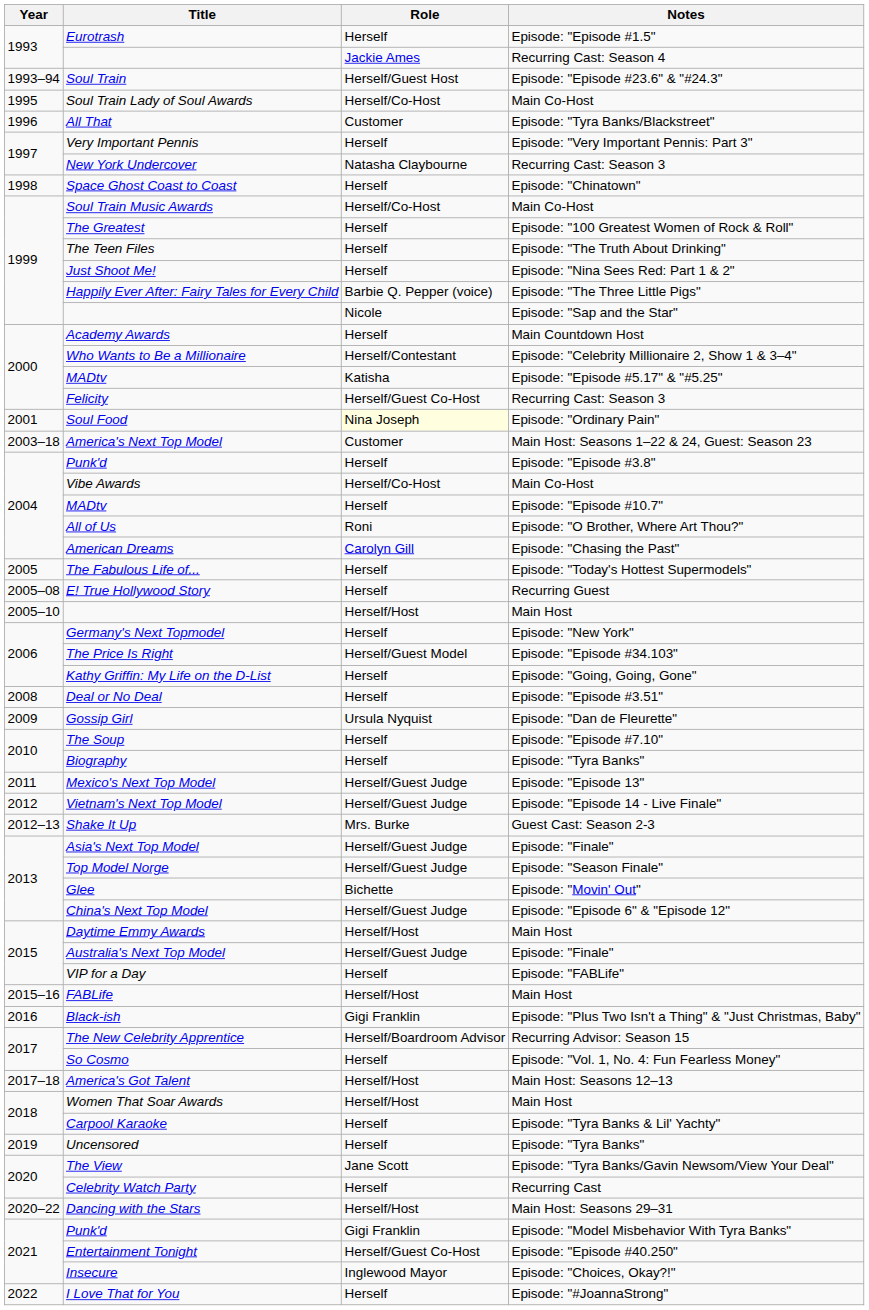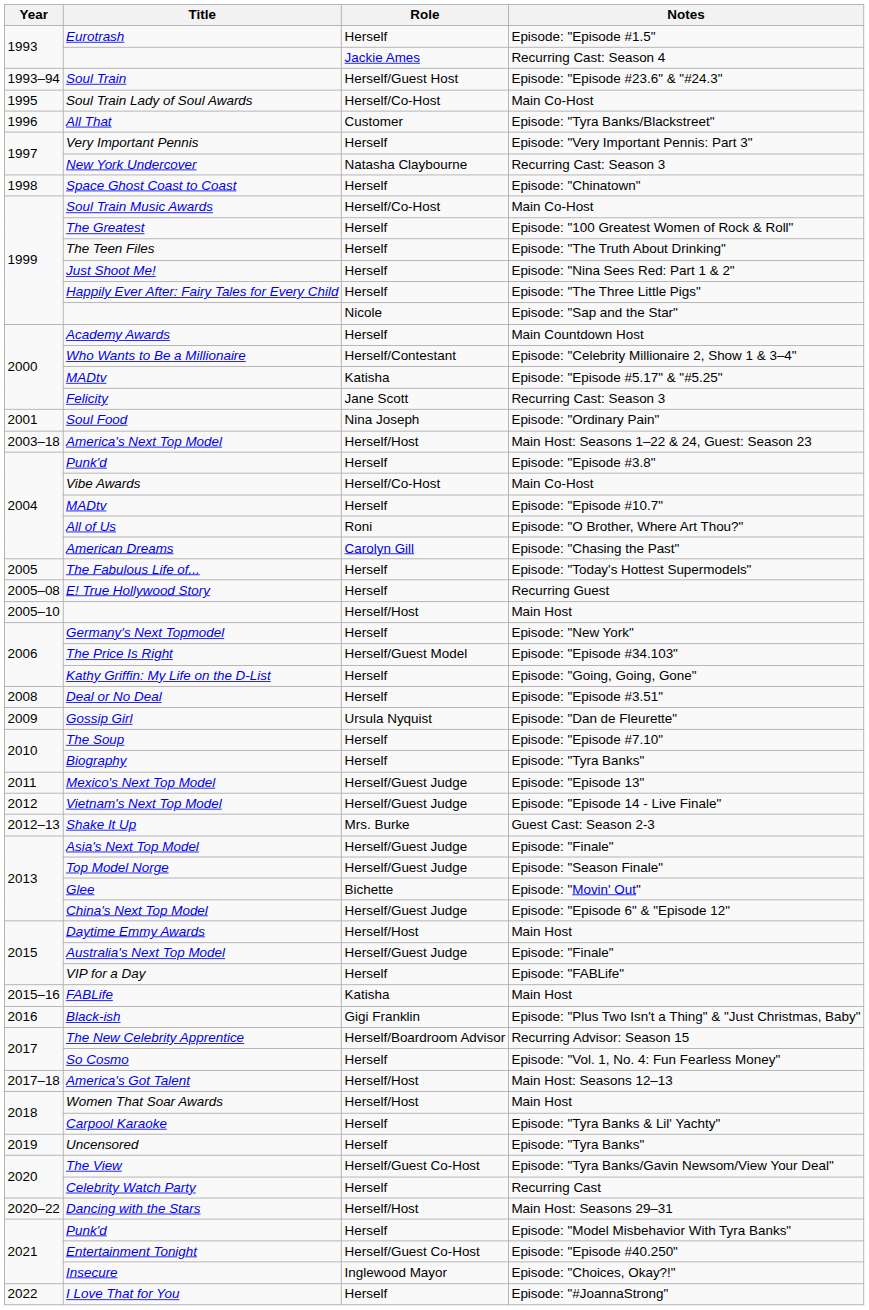 <table class="wikitable sortable">
 <tr>
 <th>Year</th>
 <th>Title</th>
 <th>Role</th>
 <th>Notes</th>
 </tr>
 <tr>
 <td rowspan="2">1993</td>
 <td><em><a href='#'>Eurotrash</a></em></td>
 <td>Herself</td>
 <td>Episode: "Episode #1.5"</td>
 </tr>
 <tr>
 <td><em></em></td>
 <td><a href='#'>Jackie Ames</a></td>
 <td>Recurring Cast: Season 4</td>
 </tr>
 <tr>
 <td>1993–94</td>
 <td><em><a href='#'>Soul Train</a></em></td>
 <td>Herself/Guest Host</td>
 <td>Episode: "Episode #23.6" & "#24.3"</td>
 </tr>
 <tr>
 <td>1995</td>
 <td><em>Soul Train Lady of Soul Awards</em></td>
 <td>Herself/Co-Host</td>
 <td>Main Co-Host</td>
 </tr>
 <tr>
 <td>1996</td>
 <td><em><a href='#'>All That</a></em></td>
 <td>Customer</td>
 <td>Episode: "Tyra Banks/Blackstreet"</td>
 </tr>
 <tr>
 <td rowspan="2">1997</td>
 <td><em>Very Important Pennis</em></td>
 <td>Herself</td>
 <td>Episode: "Very Important Pennis: Part 3"</td>
 </tr>
 <tr>
 <td><em><a href='#'>New York Undercover</a></em></td>
 <td>Natasha Claybourne</td>
 <td>Recurring Cast: Season 3</td>
 </tr>
 <tr>
 <td>1998</td>
 <td><em><a href='#'>Space Ghost Coast to Coast</a></em></td>
 <td>Herself</td>
 <td>Episode: "Chinatown"</td>
 </tr>
 <tr>
 <td rowspan="6">1999</td>
 <td><em><a href='#'>Soul Train Music Awards</a></em></td>
 <td>Herself/Co-Host</td>
 <td>Main Co-Host</td>
 </tr>
 <tr>
 <td><em><a href='#'>The Greatest</a></em></td>
 <td>Herself</td>
 <td>Episode: "100 Greatest Women of Rock & Roll"</td>
 </tr>
 <tr>
 <td><em>The Teen Files</em></td>
 <td>Herself</td>
 <td>Episode: "The Truth About Drinking"</td>
 </tr>
 <tr>
 <td><em><a href='#'>Just Shoot Me!</a></em></td>
 <td>Herself</td>
 <td>Episode: "Nina Sees Red: Part 1 & 2"</td>
 </tr>
 <tr>
 <td><em><a href='#'>Happily Ever After: Fairy Tales for Every Child</a></em></td>
-<td>Barbie Q. Pepper (voice)</td>
+<td>Herself</td>
 <td>Episode: "The Three Little Pigs"</td>
 </tr>
 <tr>
 <td><em></em></td>
 <td>Nicole</td>
 <td>Episode: "Sap and the Star"</td>
 </tr>
 <tr>
 <td rowspan="4">2000</td>
 <td><em><a href='#'>Academy Awards</a></em></td>
 <td>Herself</td>
 <td>Main Countdown Host</td>
 </tr>
 <tr>
 <td><em><a href='#'>Who Wants to Be a Millionaire</a></em></td>
 <td>Herself/Contestant</td>
 <td>Episode: "Celebrity Millionaire 2, Show 1 & 3–4"</td>
 </tr>
 <tr>
 <td><em><a href='#'>MADtv</a></em></td>
 <td>Katisha</td>
 <td>Episode: "Episode #5.17" & "#5.25"</td>
 </tr>
 <tr>
 <td><em><a href='#'>Felicity</a></em></td>
-<td>Herself/Guest Co-Host</td>
+<td>Jane Scott</td>
 <td>Recurring Cast: Season 3</td>
 </tr>
 <tr>
 <td>2001</td>
 <td><em><a href='#'>Soul Food</a></em></td>
-<td style="background: lightyellow;">Nina Joseph</td>
+<td>Nina Joseph</td>
 <td>Episode: "Ordinary Pain"</td>
 </tr>
 <tr>
 <td>2003–18</td>
 <td><em><a href='#'>America's Next Top Model</a></em></td>
-<td>Customer</td>
+<td>Herself/Host</td>
 <td>Main Host: Seasons 1–22 & 24, Guest: Season 23</td>
 </tr>
 <tr>
 <td rowspan="5">2004</td>
 <td><em><a href='#'>Punk'd</a></em></td>
 <td>Herself</td>
 <td>Episode: "Episode #3.8"</td>
 </tr>
 <tr>
 <td><em>Vibe Awards</em></td>
 <td>Herself/Co-Host</td>
 <td>Main Co-Host</td>
 </tr>
 <tr>
 <td><em><a href='#'>MADtv</a></em></td>
 <td>Herself</td>
 <td>Episode: "Episode #10.7"</td>
 </tr>
 <tr>
 <td><em><a href='#'>All of Us</a></em></td>
 <td>Roni</td>
 <td>Episode: "O Brother, Where Art Thou?"</td>
 </tr>
 <tr>
 <td><em><a href='#'>American Dreams</a></em></td>
 <td><a href='#'>Carolyn Gill</a></td>
 <td>Episode: "Chasing the Past"</td>
 </tr>
 <tr>
 <td>2005</td>
 <td><em><a href='#'>The Fabulous Life of...</a></em></td>
 <td>Herself</td>
 <td>Episode: "Today's Hottest Supermodels"</td>
 </tr>
 <tr>
 <td>2005–08</td>
 <td><em><a href='#'>E! True Hollywood Story</a></em></td>
 <td>Herself</td>
 <td>Recurring Guest</td>
 </tr>
 <tr>
 <td>2005–10</td>
 <td><em></em></td>
 <td>Herself/Host</td>
 <td>Main Host</td>
 </tr>
 <tr>
 <td rowspan="3">2006</td>
 <td><em><a href='#'>Germany's Next Topmodel</a></em></td>
 <td>Herself</td>
 <td>Episode: "New York"</td>
 </tr>
 <tr>
 <td><em><a href='#'>The Price Is Right</a></em></td>
 <td>Herself/Guest Model</td>
 <td>Episode: "Episode #34.103"</td>
 </tr>
 <tr>
 <td><em><a href='#'>Kathy Griffin: My Life on the D-List</a></em></td>
 <td>Herself</td>
 <td>Episode: "Going, Going, Gone"</td>
 </tr>
 <tr>
 <td>2008</td>
 <td><em><a href='#'>Deal or No Deal</a></em></td>
 <td>Herself</td>
 <td>Episode: "Episode #3.51"</td>
 </tr>
 <tr>
 <td>2009</td>
 <td><em><a href='#'>Gossip Girl</a></em></td>
 <td>Ursula Nyquist</td>
 <td>Episode: "Dan de Fleurette"</td>
 </tr>
 <tr>
 <td rowspan="2">2010</td>
 <td><em><a href='#'>The Soup</a></em></td>
 <td>Herself</td>
 <td>Episode: "Episode #7.10"</td>
 </tr>
 <tr>
 <td><em><a href='#'>Biography</a></em></td>
 <td>Herself</td>
 <td>Episode: "Tyra Banks"</td>
 </tr>
 <tr>
 <td>2011</td>
 <td><em><a href='#'>Mexico's Next Top Model</a></em></td>
 <td>Herself/Guest Judge</td>
 <td>Episode: "Episode 13"</td>
 </tr>
 <tr>
 <td>2012</td>
 <td><em><a href='#'>Vietnam's Next Top Model</a></em></td>
 <td>Herself/Guest Judge</td>
 <td>Episode: "Episode 14 - Live Finale"</td>
 </tr>
 <tr>
 <td>2012–13</td>
 <td><em><a href='#'>Shake It Up</a></em></td>
 <td>Mrs. Burke</td>
 <td>Guest Cast: Season 2-3</td>
 </tr>
 <tr>
 <td rowspan="4">2013</td>
 <td><em><a href='#'>Asia's Next Top Model</a></em></td>
 <td>Herself/Guest Judge</td>
 <td>Episode: "Finale"</td>
 </tr>
 <tr>
 <td><em><a href='#'>Top Model Norge</a></em></td>
 <td>Herself/Guest Judge</td>
 <td>Episode: "Season Finale"</td>
 </tr>
 <tr>
 <td><em><a href='#'>Glee</a></em></td>
 <td>Bichette</td>
 <td>Episode: "<a href='#'>Movin' Out</a>"</td>
 </tr>
 <tr>
 <td><em><a href='#'>China's Next Top Model</a></em></td>
 <td>Herself/Guest Judge</td>
 <td>Episode: "Episode 6" & "Episode 12"</td>
 </tr>
 <tr>
 <td rowspan="3">2015</td>
 <td><em><a href='#'>Daytime Emmy Awards</a></em></td>
 <td>Herself/Host</td>
 <td>Main Host</td>
 </tr>
 <tr>
 <td><em><a href='#'>Australia's Next Top Model</a></em></td>
 <td>Herself/Guest Judge</td>
 <td>Episode: "Finale"</td>
 </tr>
 <tr>
 <td><em>VIP for a Day</em></td>
 <td>Herself</td>
 <td>Episode: "FABLife"</td>
 </tr>
 <tr>
 <td>2015–16</td>
 <td><em><a href='#'>FABLife</a></em></td>
-<td>Herself/Host</td>
+<td>Katisha</td>
 <td>Main Host</td>
 </tr>
 <tr>
 <td>2016</td>
 <td><em><a href='#'>Black-ish</a></em></td>
 <td>Gigi Franklin</td>
 <td>Episode: "Plus Two Isn't a Thing" & "Just Christmas, Baby"</td>
 </tr>
 <tr>
 <td rowspan="2">2017</td>
 <td><em><a href='#'>The New Celebrity Apprentice</a></em></td>
 <td>Herself/Boardroom Advisor</td>
 <td>Recurring Advisor: Season 15</td>
 </tr>
 <tr>
 <td><em><a href='#'>So Cosmo</a></em></td>
 <td>Herself</td>
 <td>Episode: "Vol. 1, No. 4: Fun Fearless Money"</td>
 </tr>
 <tr>
 <td>2017–18</td>
 <td><em><a href='#'>America's Got Talent</a></em></td>
 <td>Herself/Host</td>
 <td>Main Host: Seasons 12–13</td>
 </tr>
 <tr>
 <td rowspan="2">2018</td>
 <td><em>Women That Soar Awards</em></td>
 <td>Herself/Host</td>
 <td>Main Host</td>
 </tr>
 <tr>
 <td><em><a href='#'>Carpool Karaoke</a></em></td>
 <td>Herself</td>
 <td>Episode: "Tyra Banks & Lil' Yachty"</td>
 </tr>
 <tr>
 <td>2019</td>
 <td><em>Uncensored</em></td>
 <td>Herself</td>
 <td>Episode: "Tyra Banks"</td>
 </tr>
 <tr>
 <td rowspan="2">2020</td>
 <td><em><a href='#'>The View</a></em></td>
-<td>Jane Scott</td>
+<td>Herself/Guest Co-Host</td>
 <td>Episode: "Tyra Banks/Gavin Newsom/View Your Deal"</td>
 </tr>
 <tr>
 <td><em><a href='#'>Celebrity Watch Party</a></em></td>
 <td>Herself</td>
 <td>Recurring Cast</td>
 </tr>
 <tr>
 <td>2020–22</td>
 <td><em><a href='#'>Dancing with the Stars</a></em></td>
 <td>Herself/Host</td>
 <td>Main Host: Seasons 29–31</td>
 </tr>
 <tr>
 <td rowspan="3">2021</td>
 <td><em><a href='#'>Punk'd</a></em></td>
-<td>Gigi Franklin</td>
+<td>Herself</td>
 <td>Episode: "Model Misbehavior With Tyra Banks"</td>
 </tr>
 <tr>
 <td><em><a href='#'>Entertainment Tonight</a></em></td>
 <td>Herself/Guest Co-Host</td>
 <td>Episode: "Episode #40.250"</td>
 </tr>
 <tr>
 <td><em><a href='#'>Insecure</a></em></td>
 <td>Inglewood Mayor</td>
 <td>Episode: "Choices, Okay?!"</td>
 </tr>
 <tr>
 <td>2022</td>
 <td><em><a href='#'>I Love That for You</a></em></td>
 <td>Herself</td>
 <td>Episode: "#JoannaStrong"</td>
 </tr>
 </table>
